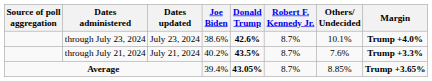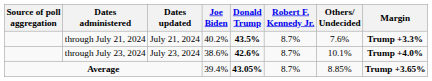 <table class="wikitable sortable mw-datatable" style="text-align:center;font-size:90%;line-height:17px">
 <tr>
 <th>Source of poll<br>aggregation</th>
 <th>Dates<br>administered</th>
 <th>Dates<br>updated</th>
 <th class="unsortable"><a href='#'>Joe<br>Biden</a><br><small></small></th>
 <th class="unsortable"><a href='#'>Donald<br>Trump</a><br><small></small></th>
 <th class="unsortable"><a href='#'>Robert F.<br>Kennedy Jr.</a><small><br></small></th>
 <th class="unsortable">Others/<br>Undecided<br></th>
 <th>Margin</th>
 </tr>
 <tr>
 <td></td>
+<td>through July 21, 2024</td>
+<td>July 21, 2024</td>
+<td>40.2%</td>
+<td><strong>43.5%</strong></td>
+<td>8.7%</td>
+<td>7.6%</td>
+<td><strong>Trump +3.3%</strong></td>
+</tr>
+<tr>
+<td></td>
 <td>through July 23, 2024</td>
 <td>July 23, 2024</td>
 <td>38.6%</td>
 <td><strong>42.6%</strong></td>
 <td>8.7%</td>
 <td>10.1%</td>
 <td><strong>Trump +4.0%</strong></td>
-</tr>
-<tr>
-<td></td>
-<td>through July 21, 2024</td>
-<td>July 21, 2024</td>
-<td>40.2%</td>
-<td><strong>43.5%</strong></td>
-<td>8.7%</td>
-<td>7.6%</td>
-<td><strong>Trump +3.3%</strong></td>
 </tr>
 <tr>
 <td colspan="3"><strong>Average</strong></td>
 <td>39.4%</td>
 <td><strong>43.05%</strong></td>
 <td>8.7%</td>
 <td>8.85%</td>
 <td><strong>Trump +3.65%</strong></td>
 </tr>
 </table>
